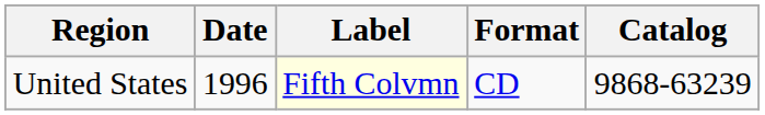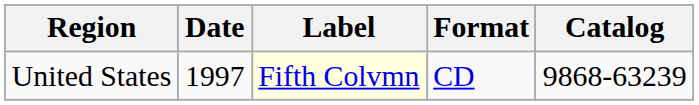 <table class="wikitable">
 <tr>
 <th>Region</th>
 <th>Date</th>
 <th>Label</th>
 <th>Format</th>
 <th>Catalog</th>
 </tr>
 <tr>
 <td>United States</td>
-<td>1996</td>
+<td>1997</td>
 <td style="background: lightyellow;"><a href='#'>Fifth Colvmn</a></td>
 <td><a href='#'>CD</a></td>
 <td>9868-63239</td>
 </tr>
 </table>
